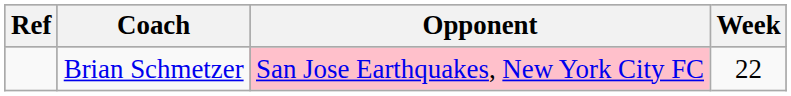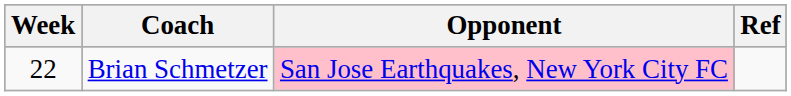 <table class=wikitable>
 <tr>
-<th>Ref</th>
+<th>Week</th>
 <th>Coach</th>
 <th>Opponent</th>
-<th>Week</th>
+<th>Ref</th>
 </tr>
 <tr>
-<td></td>
+<td align=center>22</td>
 <td> <a href='#'>Brian Schmetzer</a></td>
 <td style="background: pink;"><a href='#'>San Jose Earthquakes</a>, <a href='#'>New York City FC</a></td>
-<td align=center>22</td>
+<td></td>
 </tr>
 </table>
